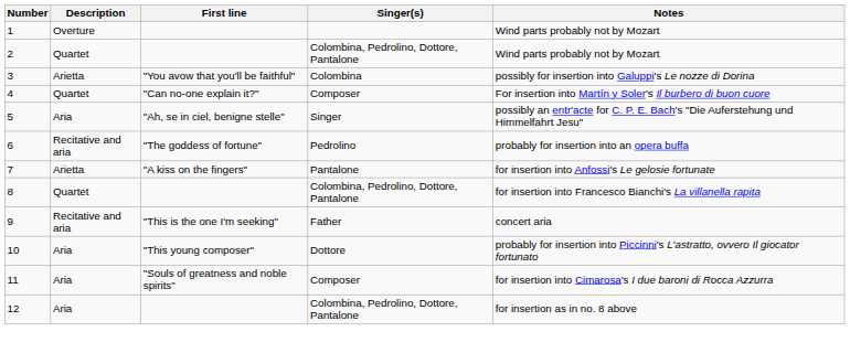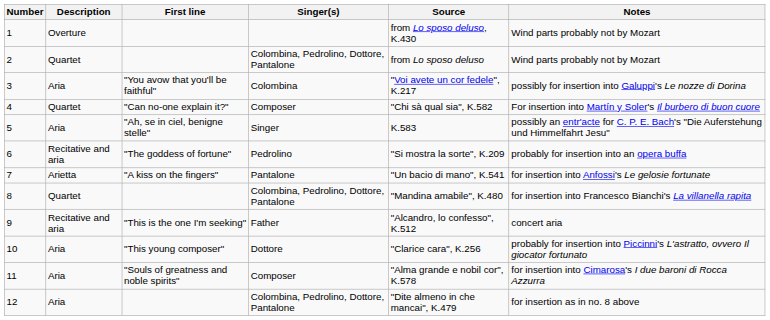 <table class="wikitable">
 <tr>
 <th>Number</th>
 <th>Description</th>
 <th>First line</th>
 <th>Singer(s)</th>
+<th>Source</th>
 <th>Notes</th>
 </tr>
 <tr>
 <td>1</td>
 <td>Overture</td>
 <td></td>
 <td></td>
+<td>from <em><a href='#'>Lo sposo deluso</a></em>, K.430</td>
 <td>Wind parts probably not by Mozart</td>
 </tr>
 <tr>
 <td>2</td>
 <td>Quartet</td>
 <td></td>
 <td>Colombina, Pedrolino, Dottore, Pantalone</td>
+<td>from <em>Lo sposo deluso</em></td>
 <td>Wind parts probably not by Mozart</td>
 </tr>
 <tr>
 <td>3</td>
-<td>Arietta</td>
+<td>Aria</td>
 <td>"You avow that you'll be faithful"</td>
 <td>Colombina</td>
+<td>"<a href='#'>Voi avete un cor fedele</a>", K.217</td>
 <td>possibly for insertion into <a href='#'>Galuppi</a>'s <em>Le nozze di Dorina</em></td>
 </tr>
 <tr>
 <td>4</td>
 <td>Quartet</td>
 <td>"Can no-one explain it?"</td>
 <td>Composer</td>
+<td>"Chi sà qual sia", K.582</td>
 <td>For insertion into <a href='#'>Martín y Soler</a>'s <em><a href='#'>Il burbero di buon cuore</a></em></td>
 </tr>
 <tr>
 <td>5</td>
 <td>Aria</td>
 <td>"Ah, se in ciel, benigne stelle"</td>
 <td>Singer</td>
+<td>K.583</td>
 <td>possibly an <a href='#'>entr'acte</a> for <a href='#'>C. P. E. Bach</a>'s "Die Auferstehung und Himmelfahrt Jesu"</td>
 </tr>
 <tr>
 <td>6</td>
 <td>Recitative and aria</td>
 <td>"The goddess of fortune"</td>
 <td>Pedrolino</td>
+<td>"Si mostra la sorte", K.209</td>
 <td>probably for insertion into an <a href='#'>opera buffa</a></td>
 </tr>
 <tr>
 <td>7</td>
 <td>Arietta</td>
 <td>"A kiss on the fingers"</td>
 <td>Pantalone</td>
+<td>"Un bacio di mano", K.541</td>
 <td>for insertion into <a href='#'>Anfossi</a>'s <em>Le gelosie fortunate</em></td>
 </tr>
 <tr>
 <td>8</td>
 <td>Quartet</td>
 <td></td>
 <td>Colombina, Pedrolino, Dottore, Pantalone</td>
+<td>"Mandina amabile", K.480</td>
 <td>for insertion into Francesco Bianchi's <em><a href='#'>La villanella rapita</a></em></td>
 </tr>
 <tr>
 <td>9</td>
 <td>Recitative and aria</td>
 <td>"This is the one I'm seeking"</td>
 <td>Father</td>
+<td>"Alcandro, lo confesso", K.512</td>
 <td>concert aria</td>
 </tr>
 <tr>
 <td>10</td>
 <td>Aria</td>
 <td>"This young composer"</td>
 <td>Dottore</td>
+<td>"Clarice cara", K.256</td>
 <td>probably for insertion into <a href='#'>Piccinni</a>'s <em>L'astratto, ovvero Il giocator fortunato</em></td>
 </tr>
 <tr>
 <td>11</td>
 <td>Aria</td>
 <td>"Souls of greatness and noble spirits"</td>
 <td>Composer</td>
+<td>"Alma grande e nobil cor", K.578</td>
 <td>for insertion into <a href='#'>Cimarosa</a>'s <em>I due baroni di Rocca Azzurra</em></td>
 </tr>
 <tr>
 <td>12</td>
 <td>Aria</td>
 <td></td>
 <td>Colombina, Pedrolino, Dottore, Pantalone</td>
+<td>"Dite almeno in che mancai", K.479</td>
 <td>for insertion as in no. 8 above</td>
 </tr>
 </table>
